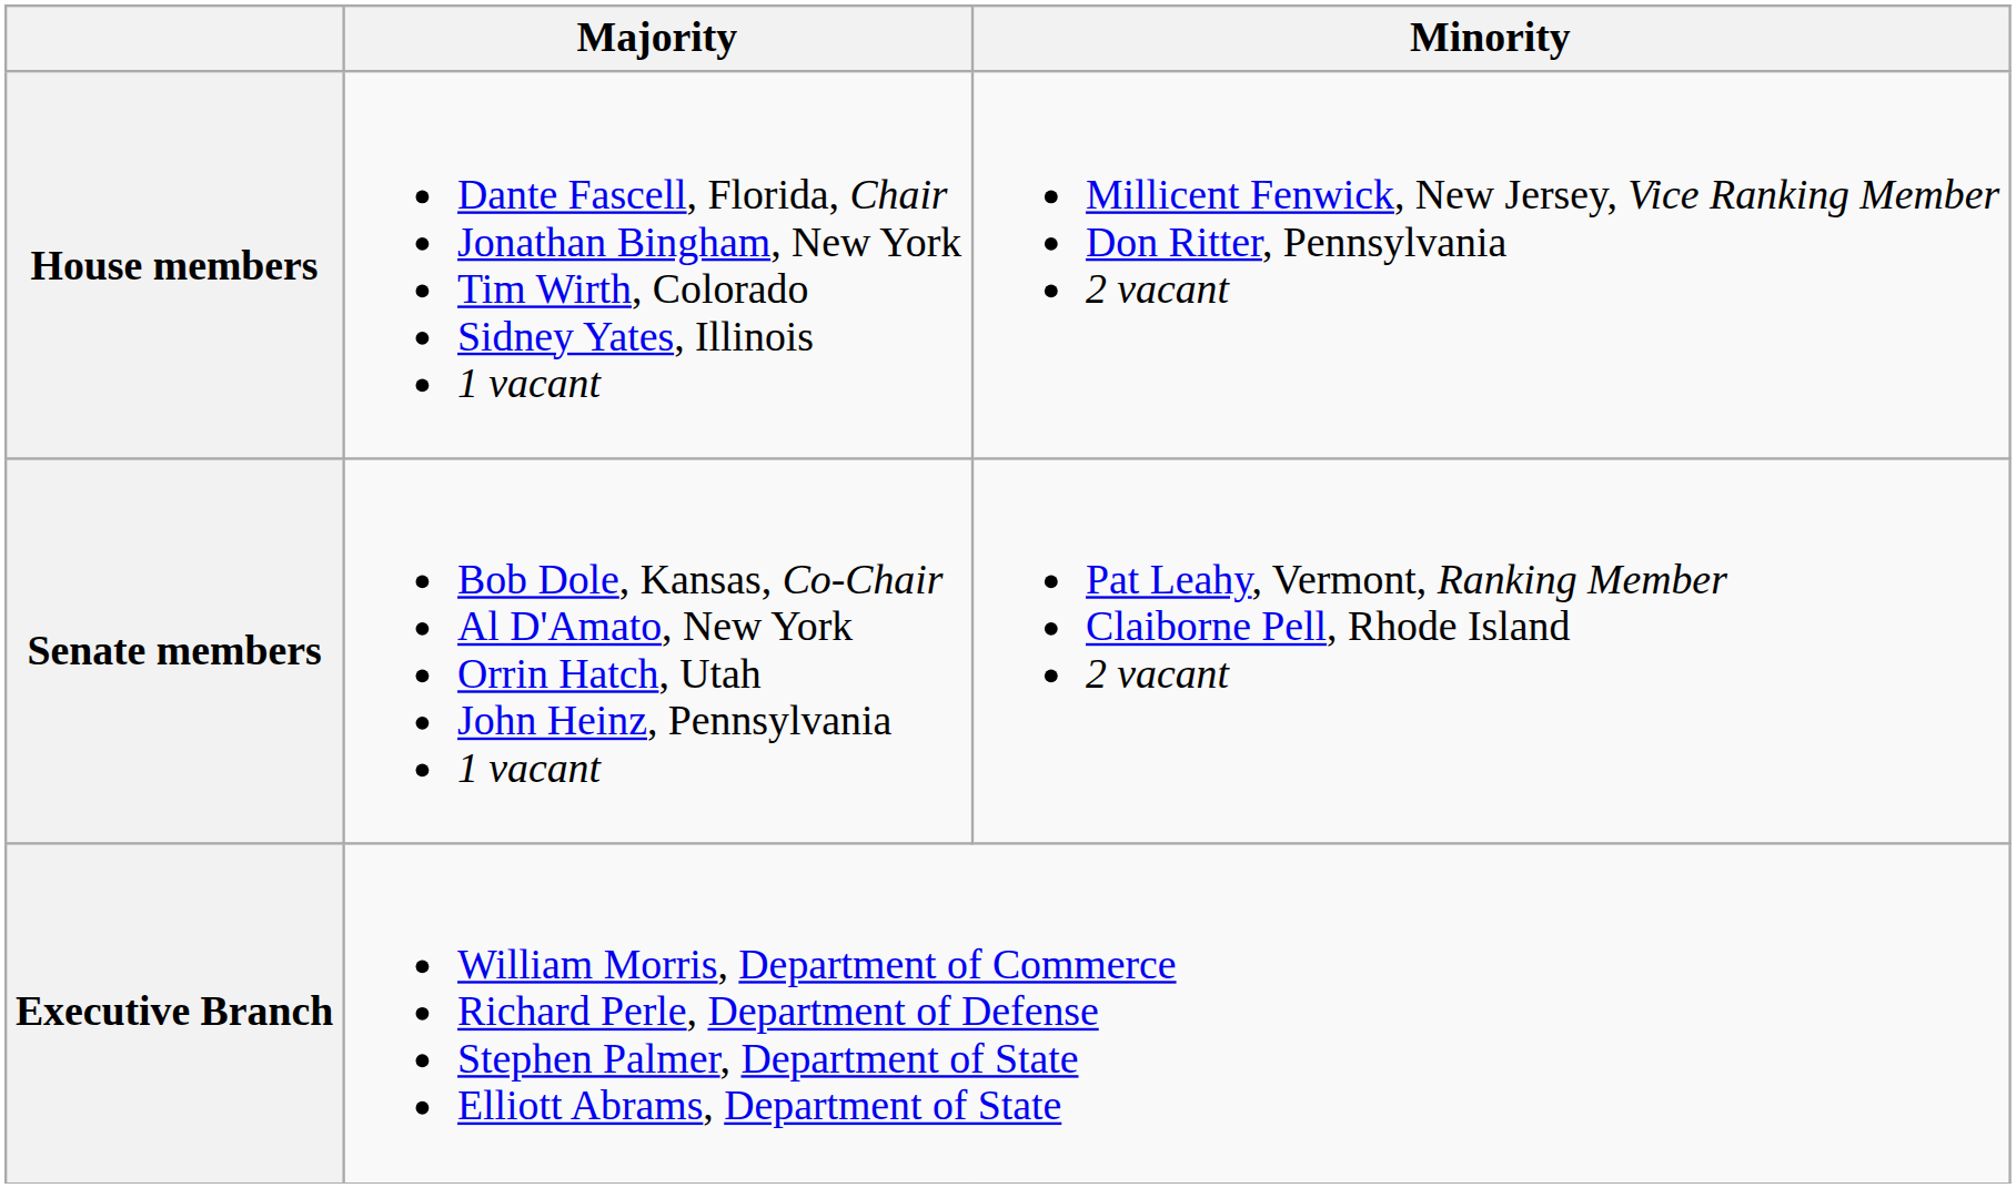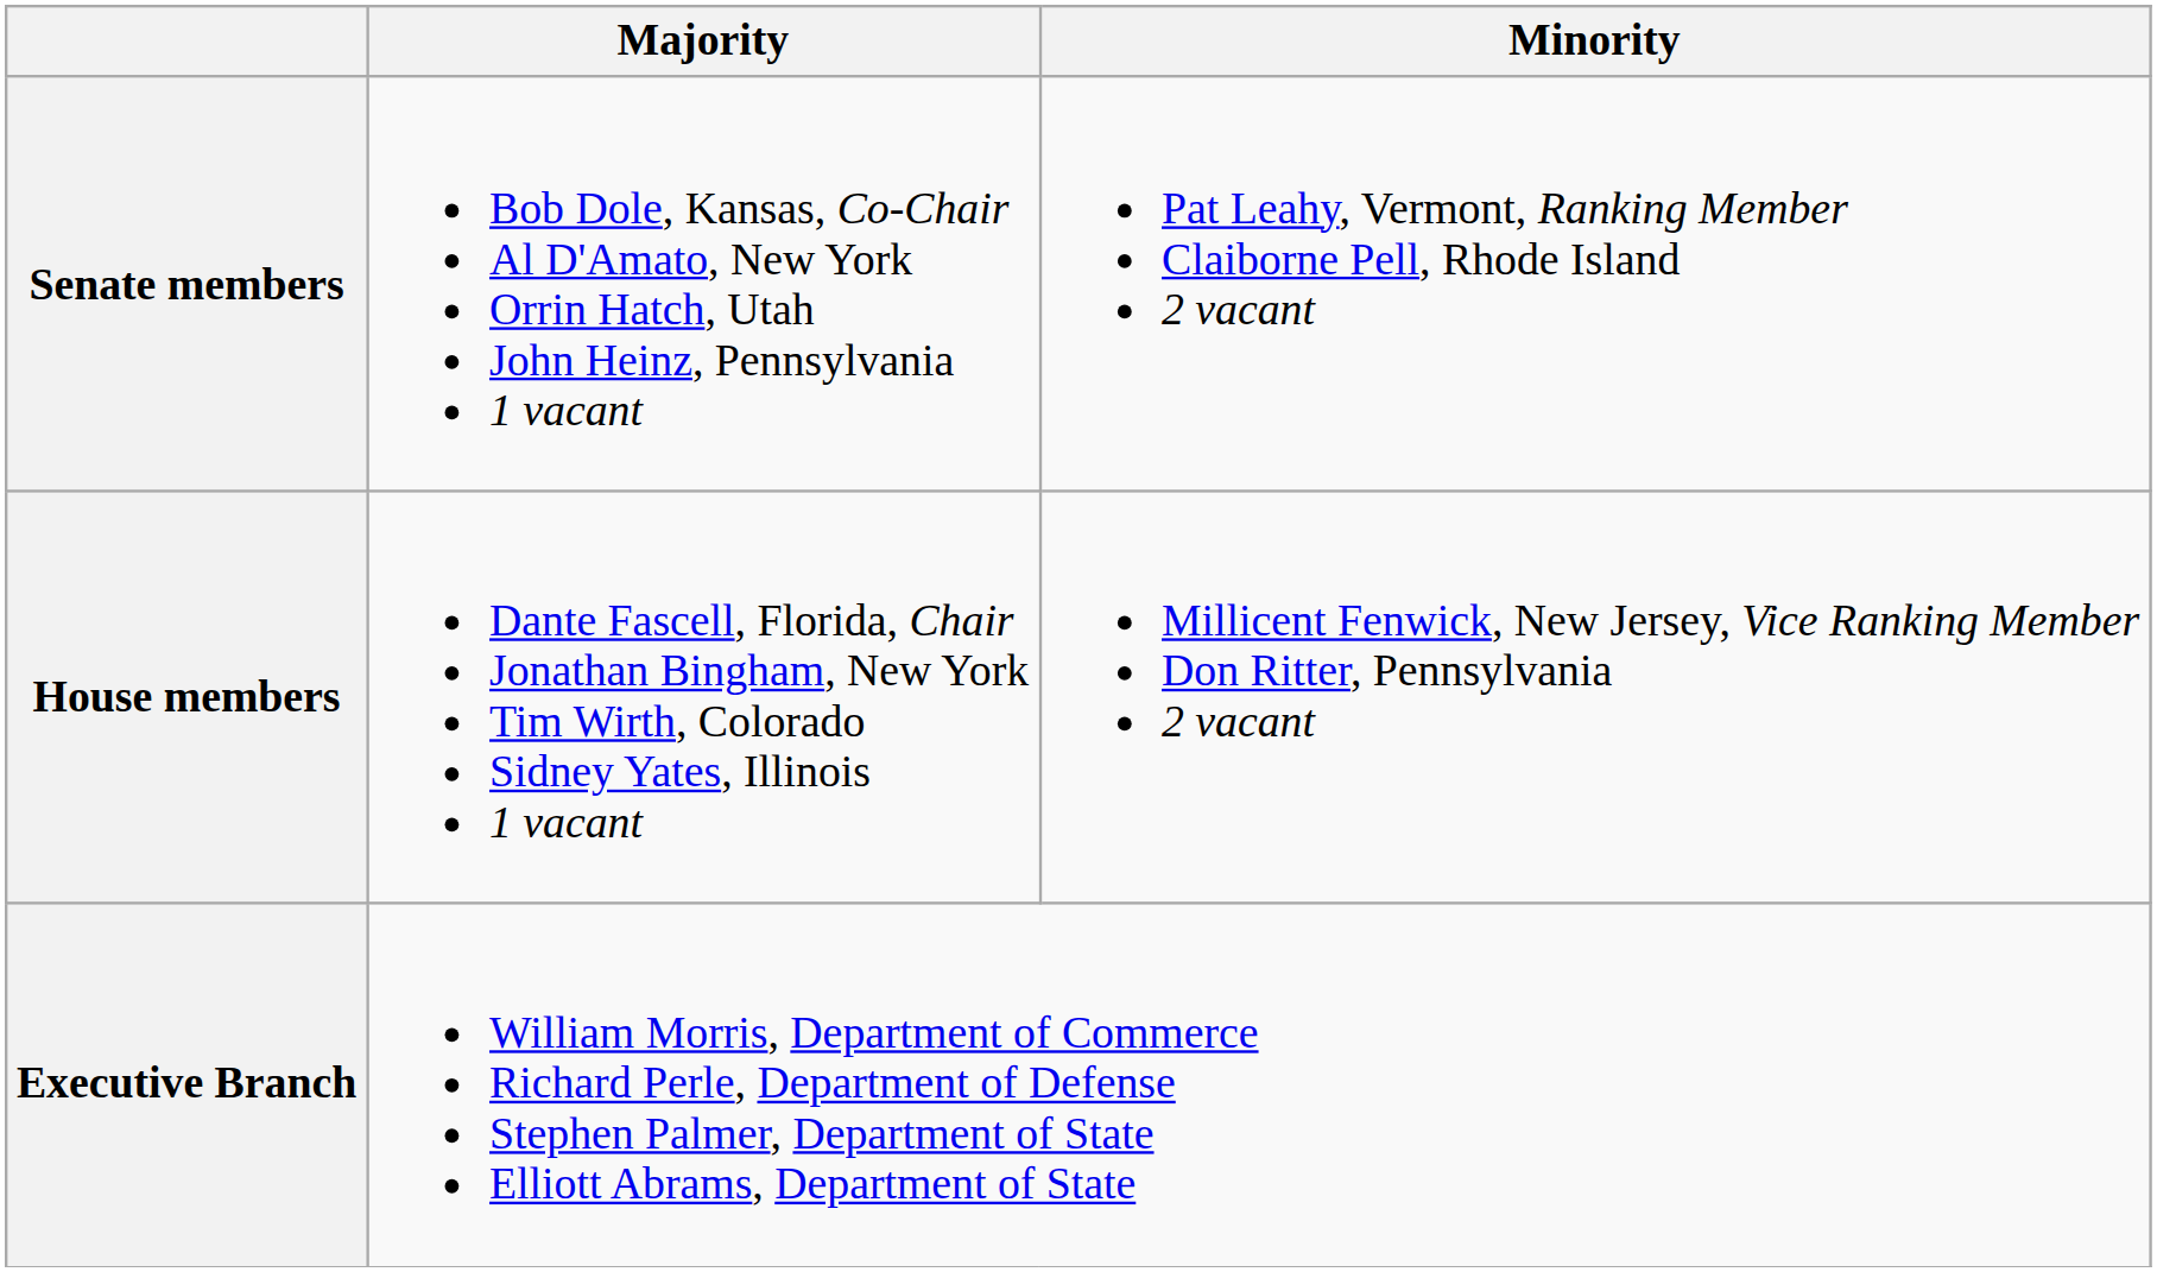 <table class=wikitable>
 <tr>
 <th></th>
 <th>Majority</th>
 <th>Minority</th>
 </tr>
 <tr>
+<th>Senate members</th>
+<td valign="top" ><br><ul><li><a href='#'>Bob Dole</a>, Kansas, <em>Co-Chair</em></li><li><a href='#'>Al D'Amato</a>, New York</li><li><a href='#'>Orrin Hatch</a>, Utah</li><li><a href='#'>John Heinz</a>, Pennsylvania</li><li><em>1 vacant</em></li></ul></td>
+<td valign="top" ><br><ul><li><a href='#'>Pat Leahy</a>, Vermont, <em>Ranking Member</em></li><li><a href='#'>Claiborne Pell</a>, Rhode Island</li><li><em>2 vacant</em></li></ul></td>
+</tr>
+<tr>
 <th>House members</th>
 <td valign="top" ><br><ul><li><a href='#'>Dante Fascell</a>, Florida, <em>Chair</em></li><li><a href='#'>Jonathan Bingham</a>, New York</li><li><a href='#'>Tim Wirth</a>, Colorado</li><li><a href='#'>Sidney Yates</a>, Illinois</li><li><em>1 vacant</em></li></ul></td>
 <td valign="top" ><br><ul><li><a href='#'>Millicent Fenwick</a>, New Jersey, <em>Vice Ranking Member</em></li><li><a href='#'>Don Ritter</a>, Pennsylvania</li><li><em>2 vacant</em></li></ul></td>
-</tr>
-<tr>
-<th>Senate members</th>
-<td valign="top" ><br><ul><li><a href='#'>Bob Dole</a>, Kansas, <em>Co-Chair</em></li><li><a href='#'>Al D'Amato</a>, New York</li><li><a href='#'>Orrin Hatch</a>, Utah</li><li><a href='#'>John Heinz</a>, Pennsylvania</li><li><em>1 vacant</em></li></ul></td>
-<td valign="top" ><br><ul><li><a href='#'>Pat Leahy</a>, Vermont, <em>Ranking Member</em></li><li><a href='#'>Claiborne Pell</a>, Rhode Island</li><li><em>2 vacant</em></li></ul></td>
 </tr>
 <tr>
 <th>Executive Branch</th>
 <td colspan=2><br><ul><li><a href='#'>William Morris</a>, <a href='#'>Department of Commerce</a></li><li><a href='#'>Richard Perle</a>, <a href='#'>Department of Defense</a></li><li><a href='#'>Stephen Palmer</a>, <a href='#'>Department of State</a> </li><li><a href='#'>Elliott Abrams</a>, <a href='#'>Department of State</a> </li></ul></td>
 </tr>
 </table>
